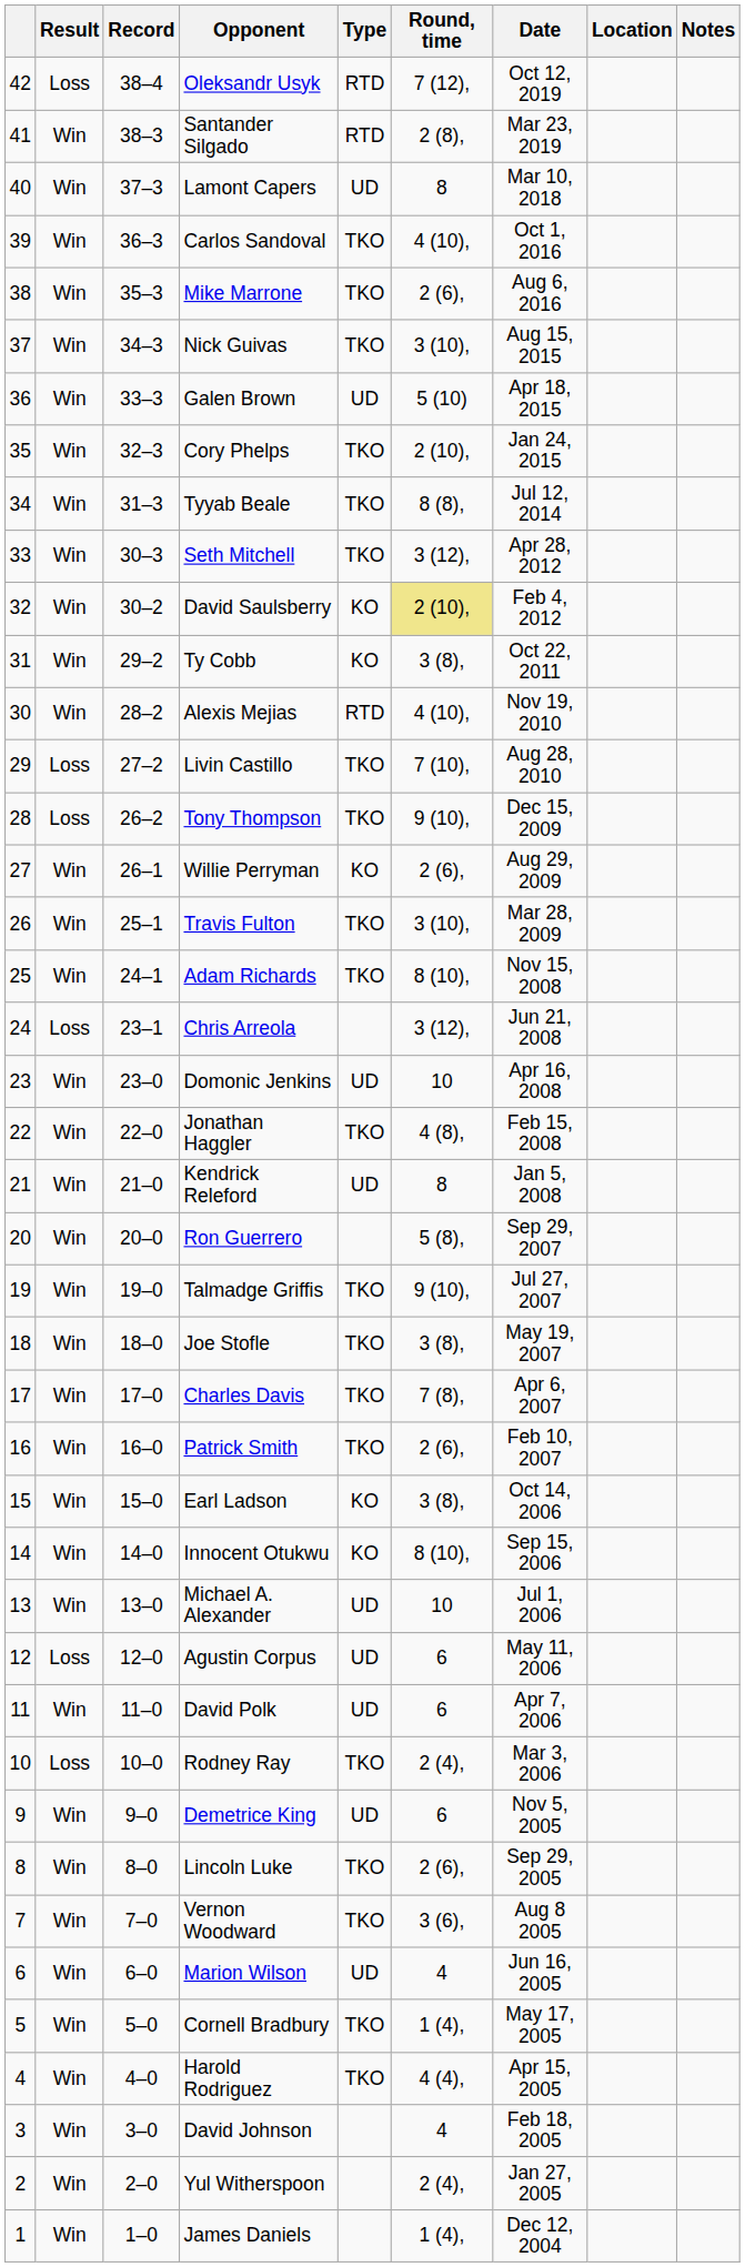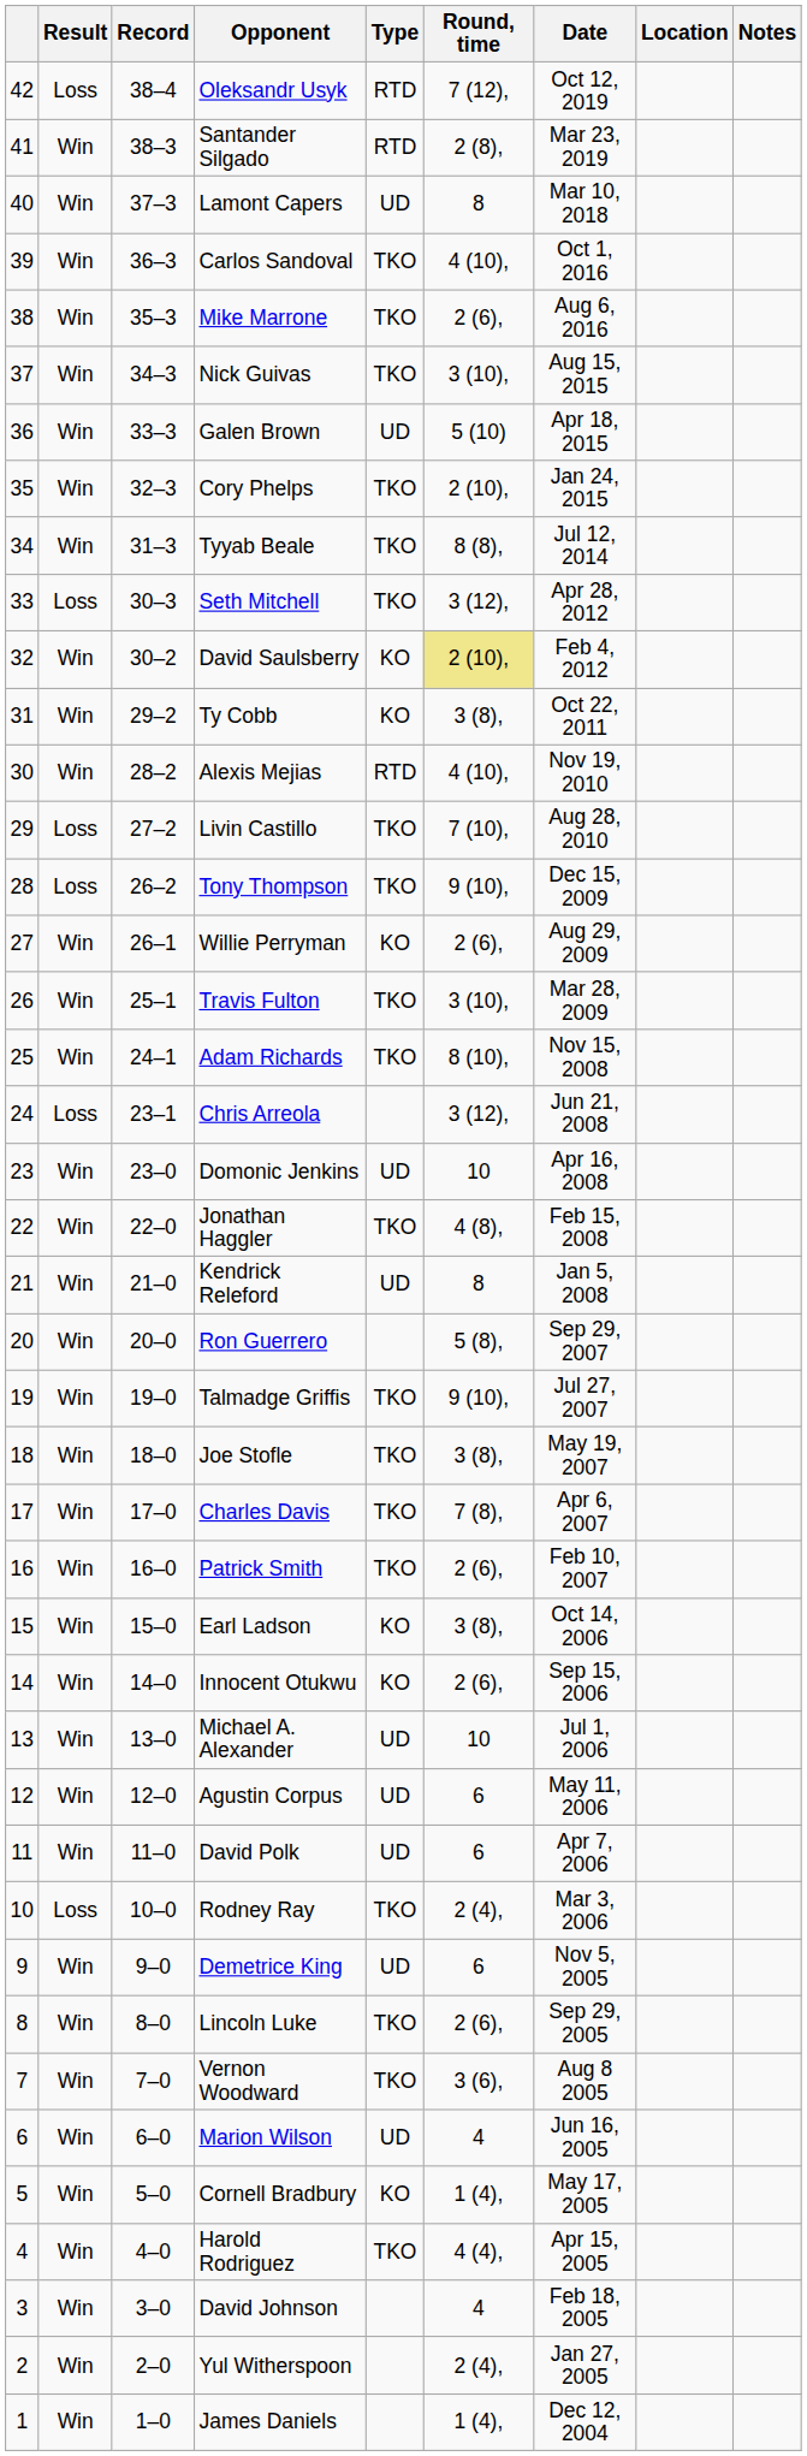 <table class="wikitable" style="text-align:center">
 <tr>
 <th></th>
 <th>Result</th>
 <th>Record</th>
 <th>Opponent</th>
 <th>Type</th>
 <th>Round, time</th>
 <th>Date</th>
 <th>Location</th>
 <th>Notes</th>
 </tr>
 <tr>
 <td>42</td>
 <td>Loss</td>
 <td>38–4</td>
 <td style="text-align:left;"><a href='#'>Oleksandr Usyk</a></td>
 <td>RTD</td>
 <td>7 (12), </td>
 <td>Oct 12, 2019</td>
 <td style="text-align:left;"></td>
 <td></td>
 </tr>
 <tr>
 <td>41</td>
 <td>Win</td>
 <td>38–3</td>
 <td style="text-align:left;">Santander Silgado</td>
 <td>RTD</td>
 <td>2 (8), </td>
 <td>Mar 23, 2019</td>
 <td style="text-align:left;"></td>
 <td></td>
 </tr>
 <tr>
 <td>40</td>
 <td>Win</td>
 <td>37–3</td>
 <td style="text-align:left;">Lamont Capers</td>
 <td>UD</td>
 <td>8</td>
 <td>Mar 10, 2018</td>
 <td style="text-align:left;"></td>
 <td></td>
 </tr>
 <tr>
 <td>39</td>
 <td>Win</td>
 <td>36–3</td>
 <td style="text-align:left;">Carlos Sandoval</td>
 <td>TKO</td>
 <td>4 (10), </td>
 <td>Oct 1, 2016</td>
 <td style="text-align:left;"></td>
 <td></td>
 </tr>
 <tr>
 <td>38</td>
 <td>Win</td>
 <td>35–3</td>
 <td style="text-align:left;"><a href='#'>Mike Marrone</a></td>
 <td>TKO</td>
 <td>2 (6), </td>
 <td>Aug 6, 2016</td>
 <td style="text-align:left;"></td>
 <td></td>
 </tr>
 <tr>
 <td>37</td>
 <td>Win</td>
 <td>34–3</td>
 <td style="text-align:left;">Nick Guivas</td>
 <td>TKO</td>
 <td>3 (10), </td>
 <td>Aug 15, 2015</td>
 <td style="text-align:left;"></td>
 <td></td>
 </tr>
 <tr>
 <td>36</td>
 <td>Win</td>
 <td>33–3</td>
 <td style="text-align:left;">Galen Brown</td>
 <td>UD</td>
 <td>5 (10)</td>
 <td>Apr 18, 2015</td>
 <td style="text-align:left;"></td>
 <td></td>
 </tr>
 <tr>
 <td>35</td>
 <td>Win</td>
 <td>32–3</td>
 <td style="text-align:left;">Cory Phelps</td>
 <td>TKO</td>
 <td>2 (10), </td>
 <td>Jan 24, 2015</td>
 <td style="text-align:left;"></td>
 <td></td>
 </tr>
 <tr>
 <td>34</td>
 <td>Win</td>
 <td>31–3</td>
 <td style="text-align:left;">Tyyab Beale</td>
 <td>TKO</td>
 <td>8 (8), </td>
 <td>Jul 12, 2014</td>
 <td style="text-align:left;"></td>
 <td></td>
 </tr>
 <tr>
 <td>33</td>
-<td>Win</td>
+<td>Loss</td>
 <td>30–3</td>
 <td style="text-align:left;"><a href='#'>Seth Mitchell</a></td>
 <td>TKO</td>
 <td>3 (12), </td>
 <td>Apr 28, 2012</td>
 <td style="text-align:left;"></td>
 <td style="text-align:left;"></td>
 </tr>
 <tr>
 <td>32</td>
 <td>Win</td>
 <td>30–2</td>
 <td style="text-align:left;">David Saulsberry</td>
 <td>KO</td>
 <td style="background: khaki;">2 (10), </td>
 <td>Feb 4, 2012</td>
 <td style="text-align:left;"></td>
 <td style="text-align:left;"></td>
 </tr>
 <tr>
 <td>31</td>
 <td>Win</td>
 <td>29–2</td>
 <td style="text-align:left;">Ty Cobb</td>
 <td>KO</td>
 <td>3 (8), </td>
 <td>Oct 22, 2011</td>
 <td style="text-align:left;"></td>
 <td></td>
 </tr>
 <tr>
 <td>30</td>
 <td>Win</td>
 <td>28–2</td>
 <td style="text-align:left;">Alexis Mejias</td>
 <td>RTD</td>
 <td>4 (10), </td>
 <td>Nov 19, 2010</td>
 <td style="text-align:left;"></td>
 <td></td>
 </tr>
 <tr>
 <td>29</td>
 <td>Loss</td>
 <td>27–2</td>
 <td style="text-align:left;">Livin Castillo</td>
 <td>TKO</td>
 <td>7 (10), </td>
 <td>Aug 28, 2010</td>
 <td style="text-align:left;"></td>
 <td></td>
 </tr>
 <tr>
 <td>28</td>
 <td>Loss</td>
 <td>26–2</td>
 <td style="text-align:left;"><a href='#'>Tony Thompson</a></td>
 <td>TKO</td>
 <td>9 (10), </td>
 <td>Dec 15, 2009</td>
 <td style="text-align:left;"></td>
 <td></td>
 </tr>
 <tr>
 <td>27</td>
 <td>Win</td>
 <td>26–1</td>
 <td style="text-align:left;">Willie Perryman</td>
 <td>KO</td>
 <td>2 (6), </td>
 <td>Aug 29, 2009</td>
 <td style="text-align:left;"></td>
 <td></td>
 </tr>
 <tr>
 <td>26</td>
 <td>Win</td>
 <td>25–1</td>
 <td style="text-align:left;"><a href='#'>Travis Fulton</a></td>
 <td>TKO</td>
 <td>3 (10), </td>
 <td>Mar 28, 2009</td>
 <td style="text-align:left;"></td>
 <td></td>
 </tr>
 <tr>
 <td>25</td>
 <td>Win</td>
 <td>24–1</td>
 <td style="text-align:left;"><a href='#'>Adam Richards</a></td>
 <td>TKO</td>
 <td>8 (10), </td>
 <td>Nov 15, 2008</td>
 <td style="text-align:left;"></td>
 <td></td>
 </tr>
 <tr>
 <td>24</td>
 <td>Loss</td>
 <td>23–1</td>
 <td style="text-align:left;"><a href='#'>Chris Arreola</a></td>
 <td></td>
 <td>3 (12), </td>
 <td>Jun 21, 2008</td>
 <td style="text-align:left;"></td>
 <td style="text-align:left;"></td>
 </tr>
 <tr>
 <td>23</td>
 <td>Win</td>
 <td>23–0</td>
 <td style="text-align:left;">Domonic Jenkins</td>
 <td>UD</td>
 <td>10</td>
 <td>Apr 16, 2008</td>
 <td style="text-align:left;"></td>
 <td></td>
 </tr>
 <tr>
 <td>22</td>
 <td>Win</td>
 <td>22–0</td>
 <td style="text-align:left;">Jonathan Haggler</td>
 <td>TKO</td>
 <td>4 (8), </td>
 <td>Feb 15, 2008</td>
 <td style="text-align:left;"></td>
 <td></td>
 </tr>
 <tr>
 <td>21</td>
 <td>Win</td>
 <td>21–0</td>
 <td style="text-align:left;">Kendrick Releford</td>
 <td>UD</td>
 <td>8</td>
 <td>Jan 5, 2008</td>
 <td style="text-align:left;"></td>
 <td></td>
 </tr>
 <tr>
 <td>20</td>
 <td>Win</td>
 <td>20–0</td>
 <td style="text-align:left;"><a href='#'>Ron Guerrero</a></td>
 <td></td>
 <td>5 (8), </td>
 <td>Sep 29, 2007</td>
 <td style="text-align:left;"></td>
 <td></td>
 </tr>
 <tr>
 <td>19</td>
 <td>Win</td>
 <td>19–0</td>
 <td style="text-align:left;">Talmadge Griffis</td>
 <td>TKO</td>
 <td>9 (10), </td>
 <td>Jul 27, 2007</td>
 <td style="text-align:left;"></td>
 <td></td>
 </tr>
 <tr>
 <td>18</td>
 <td>Win</td>
 <td>18–0</td>
 <td style="text-align:left;">Joe Stofle</td>
 <td>TKO</td>
 <td>3 (8), </td>
 <td>May 19, 2007</td>
 <td style="text-align:left;"></td>
 <td></td>
 </tr>
 <tr>
 <td>17</td>
 <td>Win</td>
 <td>17–0</td>
 <td style="text-align:left;"><a href='#'>Charles Davis</a></td>
 <td>TKO</td>
 <td>7 (8), </td>
 <td>Apr 6, 2007</td>
 <td style="text-align:left;"></td>
 <td></td>
 </tr>
 <tr>
 <td>16</td>
 <td>Win</td>
 <td>16–0</td>
 <td style="text-align:left;"><a href='#'>Patrick Smith</a></td>
 <td>TKO</td>
 <td>2 (6), </td>
 <td>Feb 10, 2007</td>
 <td style="text-align:left;"></td>
 <td></td>
 </tr>
 <tr>
 <td>15</td>
 <td>Win</td>
 <td>15–0</td>
 <td style="text-align:left;">Earl Ladson</td>
 <td>KO</td>
 <td>3 (8), </td>
 <td>Oct 14, 2006</td>
 <td style="text-align:left;"></td>
 <td></td>
 </tr>
 <tr>
 <td>14</td>
 <td>Win</td>
 <td>14–0</td>
 <td style="text-align:left;">Innocent Otukwu</td>
 <td>KO</td>
-<td>8 (10), </td>
+<td>2 (6), </td>
 <td>Sep 15, 2006</td>
 <td style="text-align:left;"></td>
 <td></td>
 </tr>
 <tr>
 <td>13</td>
 <td>Win</td>
 <td>13–0</td>
 <td style="text-align:left;">Michael A. Alexander</td>
 <td>UD</td>
 <td>10</td>
 <td>Jul 1, 2006</td>
 <td style="text-align:left;"></td>
 <td></td>
 </tr>
 <tr>
 <td>12</td>
-<td>Loss</td>
+<td>Win</td>
 <td>12–0</td>
 <td style="text-align:left;">Agustin Corpus</td>
 <td>UD</td>
 <td>6</td>
 <td>May 11, 2006</td>
 <td style="text-align:left;"></td>
 <td></td>
 </tr>
 <tr>
 <td>11</td>
 <td>Win</td>
 <td>11–0</td>
 <td style="text-align:left;">David Polk</td>
 <td>UD</td>
 <td>6</td>
 <td>Apr 7, 2006</td>
 <td style="text-align:left;"></td>
 <td></td>
 </tr>
 <tr>
 <td>10</td>
 <td>Loss</td>
 <td>10–0</td>
 <td style="text-align:left;">Rodney Ray</td>
 <td>TKO</td>
 <td>2 (4), </td>
 <td>Mar 3, 2006</td>
 <td style="text-align:left;"></td>
 <td></td>
 </tr>
 <tr>
 <td>9</td>
 <td>Win</td>
 <td>9–0</td>
 <td style="text-align:left;"><a href='#'>Demetrice King</a></td>
 <td>UD</td>
 <td>6</td>
 <td>Nov 5, 2005</td>
 <td style="text-align:left;"></td>
 <td></td>
 </tr>
 <tr>
 <td>8</td>
 <td>Win</td>
 <td>8–0</td>
 <td style="text-align:left;">Lincoln Luke</td>
 <td>TKO</td>
 <td>2 (6), </td>
 <td>Sep 29, 2005</td>
 <td style="text-align:left;"></td>
 <td></td>
 </tr>
 <tr>
 <td>7</td>
 <td>Win</td>
 <td>7–0</td>
 <td style="text-align:left;">Vernon Woodward</td>
 <td>TKO</td>
 <td>3 (6), </td>
 <td>Aug 8 2005</td>
 <td style="text-align:left;"></td>
 <td></td>
 </tr>
 <tr>
 <td>6</td>
 <td>Win</td>
 <td>6–0</td>
 <td style="text-align:left;"><a href='#'>Marion Wilson</a></td>
 <td>UD</td>
 <td>4</td>
 <td>Jun 16, 2005</td>
 <td style="text-align:left;"></td>
 <td></td>
 </tr>
 <tr>
 <td>5</td>
 <td>Win</td>
 <td>5–0</td>
 <td style="text-align:left;">Cornell Bradbury</td>
-<td>TKO</td>
+<td>KO</td>
 <td>1 (4), </td>
 <td>May 17, 2005</td>
 <td style="text-align:left;"></td>
 <td></td>
 </tr>
 <tr>
 <td>4</td>
 <td>Win</td>
 <td>4–0</td>
 <td style="text-align:left;">Harold Rodriguez</td>
 <td>TKO</td>
 <td>4 (4), </td>
 <td>Apr 15, 2005</td>
 <td style="text-align:left;"></td>
 <td></td>
 </tr>
 <tr>
 <td>3</td>
 <td>Win</td>
 <td>3–0</td>
 <td style="text-align:left;">David Johnson</td>
 <td></td>
 <td>4</td>
 <td>Feb 18, 2005</td>
 <td style="text-align:left;"></td>
 <td></td>
 </tr>
 <tr>
 <td>2</td>
 <td>Win</td>
 <td>2–0</td>
 <td style="text-align:left;">Yul Witherspoon</td>
 <td></td>
 <td>2 (4), </td>
 <td>Jan 27, 2005</td>
 <td style="text-align:left;"></td>
 <td></td>
 </tr>
 <tr>
 <td>1</td>
 <td>Win</td>
 <td>1–0</td>
 <td style="text-align:left;">James Daniels</td>
 <td></td>
 <td>1 (4), </td>
 <td>Dec 12, 2004</td>
 <td style="text-align:left;"></td>
 <td></td>
 </tr>
 </table>
